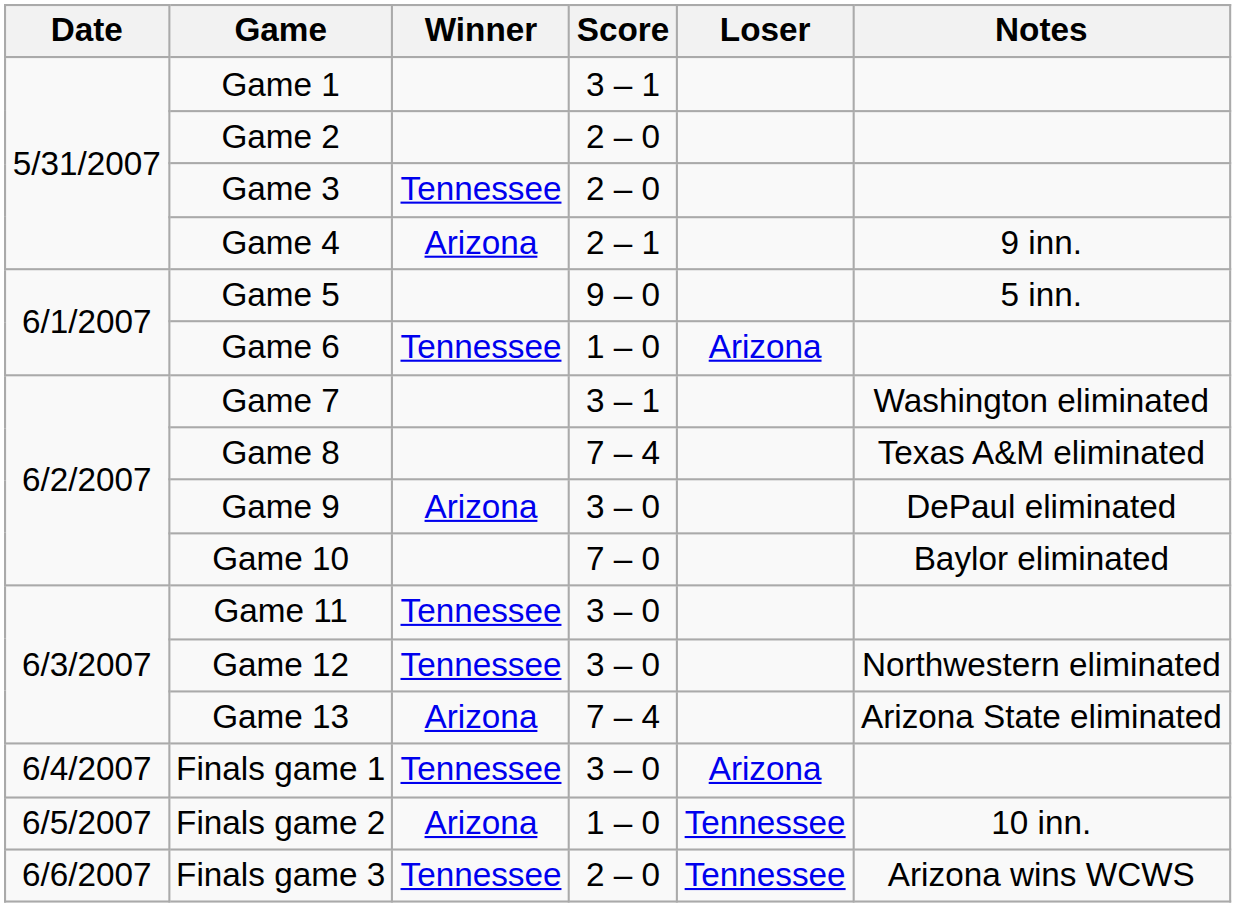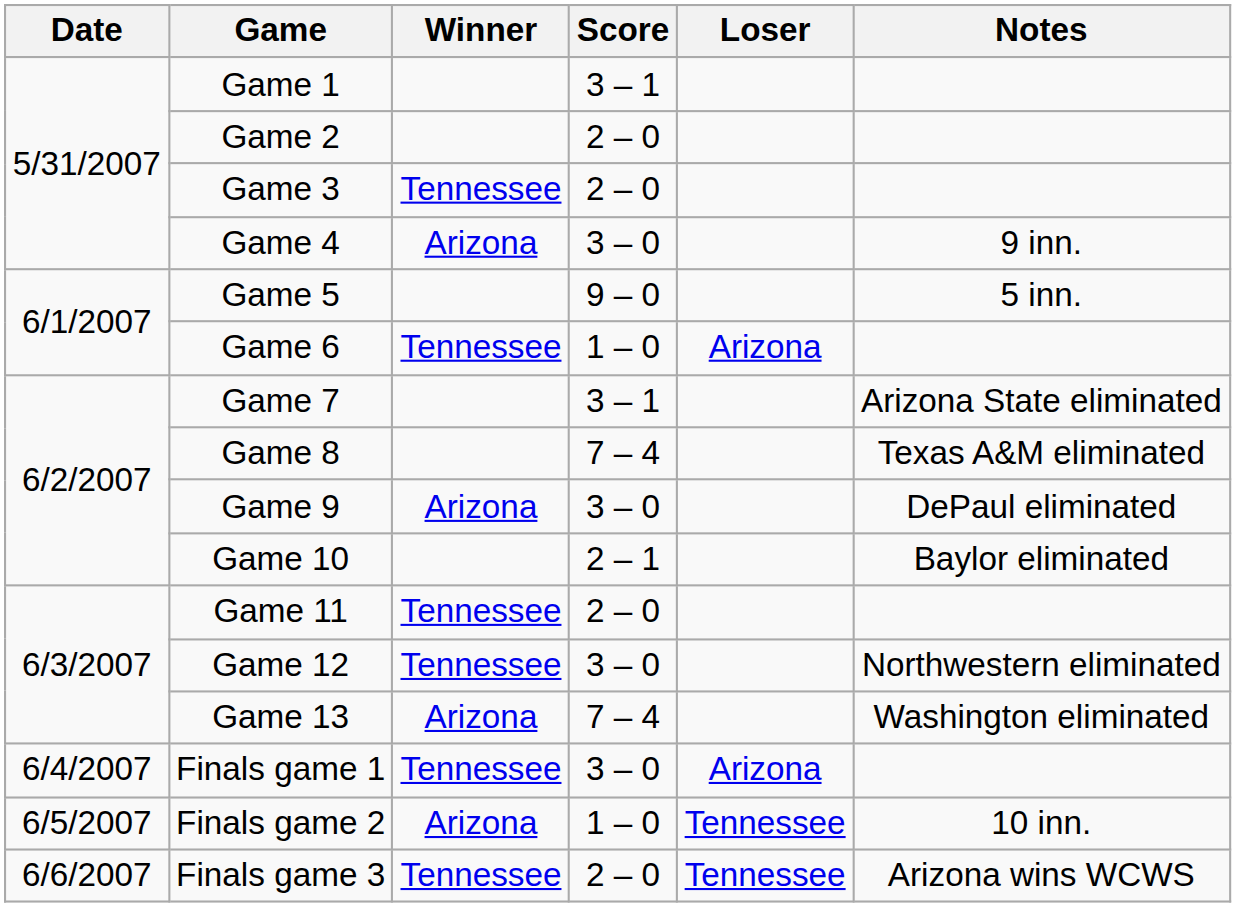 <table class="wikitable">
 <tr>
 <th>Date</th>
 <th>Game</th>
 <th>Winner</th>
 <th>Score</th>
 <th>Loser</th>
 <th>Notes</th>
 </tr>
 <tr align=center>
 <td rowspan=4>5/31/2007</td>
 <td>Game 1</td>
 <td></td>
 <td>3 – 1</td>
 <td></td>
 <td></td>
 </tr>
 <tr align=center>
 <td>Game 2</td>
 <td></td>
 <td>2 – 0</td>
 <td></td>
 <td></td>
 </tr>
 <tr align=center>
 <td>Game 3</td>
 <td><a href='#'>Tennessee</a></td>
 <td>2 – 0</td>
 <td></td>
 <td></td>
 </tr>
 <tr align=center>
 <td>Game 4</td>
 <td><a href='#'>Arizona</a></td>
-<td>2 – 1</td>
+<td>3 – 0</td>
 <td></td>
 <td>9 inn.</td>
 </tr>
 <tr align=center>
 <td rowspan=2>6/1/2007</td>
 <td>Game 5</td>
 <td></td>
 <td>9 – 0</td>
 <td></td>
 <td>5 inn.</td>
 </tr>
 <tr align=center>
 <td>Game 6</td>
 <td><a href='#'>Tennessee</a></td>
 <td>1 – 0</td>
 <td><a href='#'>Arizona</a></td>
 <td></td>
 </tr>
 <tr align=center>
 <td rowspan=4>6/2/2007</td>
 <td>Game 7</td>
 <td></td>
 <td>3 – 1</td>
 <td></td>
-<td>Washington eliminated</td>
+<td>Arizona State eliminated</td>
 </tr>
 <tr align=center>
 <td>Game 8</td>
 <td></td>
 <td>7 – 4</td>
 <td></td>
 <td>Texas A&M eliminated</td>
 </tr>
 <tr align=center>
 <td>Game 9</td>
 <td><a href='#'>Arizona</a></td>
 <td>3 – 0</td>
 <td></td>
 <td>DePaul eliminated</td>
 </tr>
 <tr align=center>
 <td>Game 10</td>
 <td></td>
-<td>7 – 0</td>
+<td>2 – 1</td>
 <td></td>
 <td>Baylor eliminated</td>
 </tr>
 <tr align=center>
 <td rowspan=3>6/3/2007</td>
 <td>Game 11</td>
 <td><a href='#'>Tennessee</a></td>
-<td>3 – 0</td>
+<td>2 – 0</td>
 <td></td>
 <td></td>
 </tr>
 <tr align=center>
 <td>Game 12</td>
 <td><a href='#'>Tennessee</a></td>
 <td>3 – 0</td>
 <td></td>
 <td>Northwestern eliminated</td>
 </tr>
 <tr align=center>
 <td>Game 13</td>
 <td><a href='#'>Arizona</a></td>
 <td>7 – 4</td>
 <td></td>
-<td>Arizona State eliminated</td>
+<td>Washington eliminated</td>
 </tr>
 <tr align=center>
 <td>6/4/2007</td>
 <td>Finals game 1</td>
 <td><a href='#'>Tennessee</a></td>
 <td>3 – 0</td>
 <td><a href='#'>Arizona</a></td>
 <td></td>
 </tr>
 <tr align=center>
 <td>6/5/2007</td>
 <td>Finals game 2</td>
 <td><a href='#'>Arizona</a></td>
 <td>1 – 0</td>
 <td><a href='#'>Tennessee</a></td>
 <td>10 inn.</td>
 </tr>
 <tr align=center>
 <td>6/6/2007</td>
 <td>Finals game 3</td>
 <td><a href='#'>Tennessee</a></td>
 <td>2 – 0</td>
 <td><a href='#'>Tennessee</a></td>
 <td>Arizona wins WCWS</td>
 </tr>
 </table>
